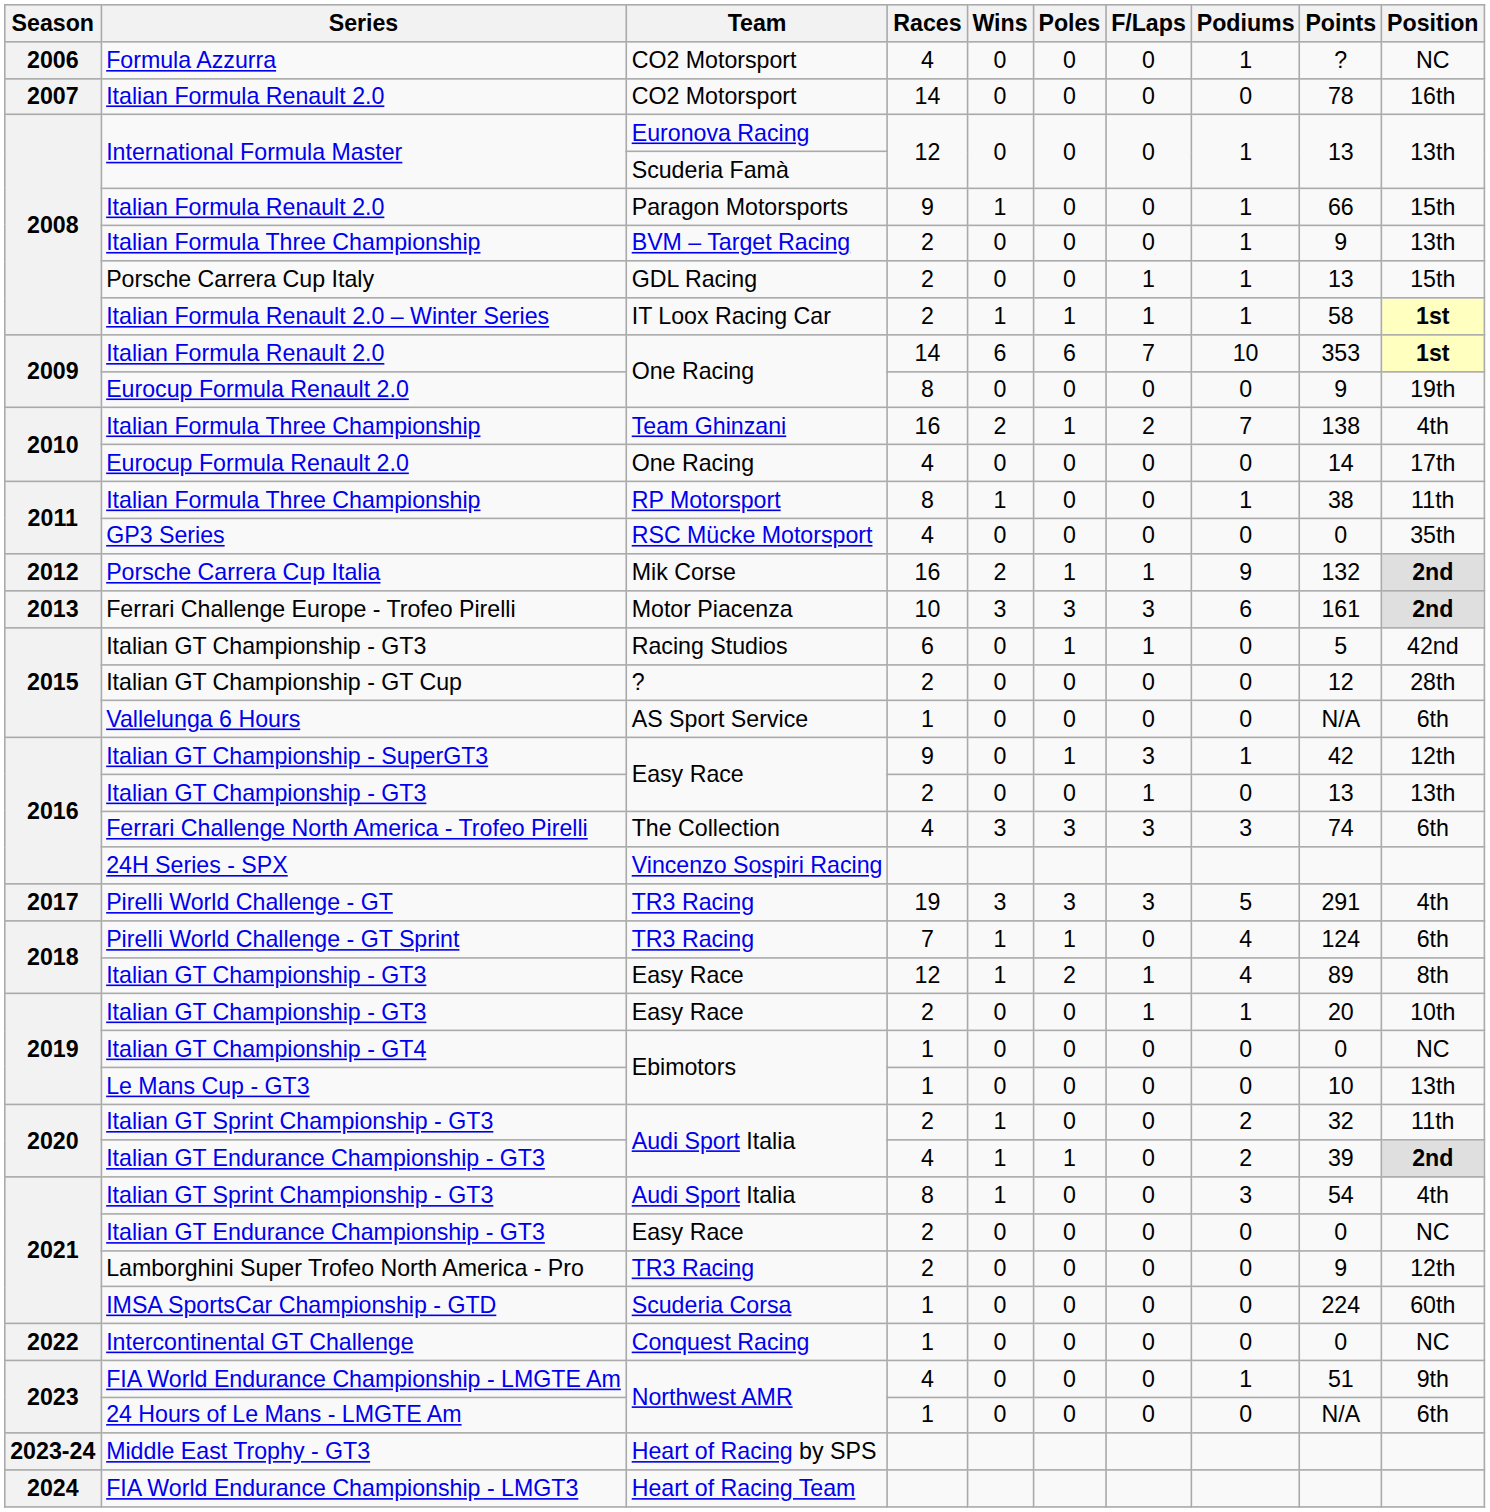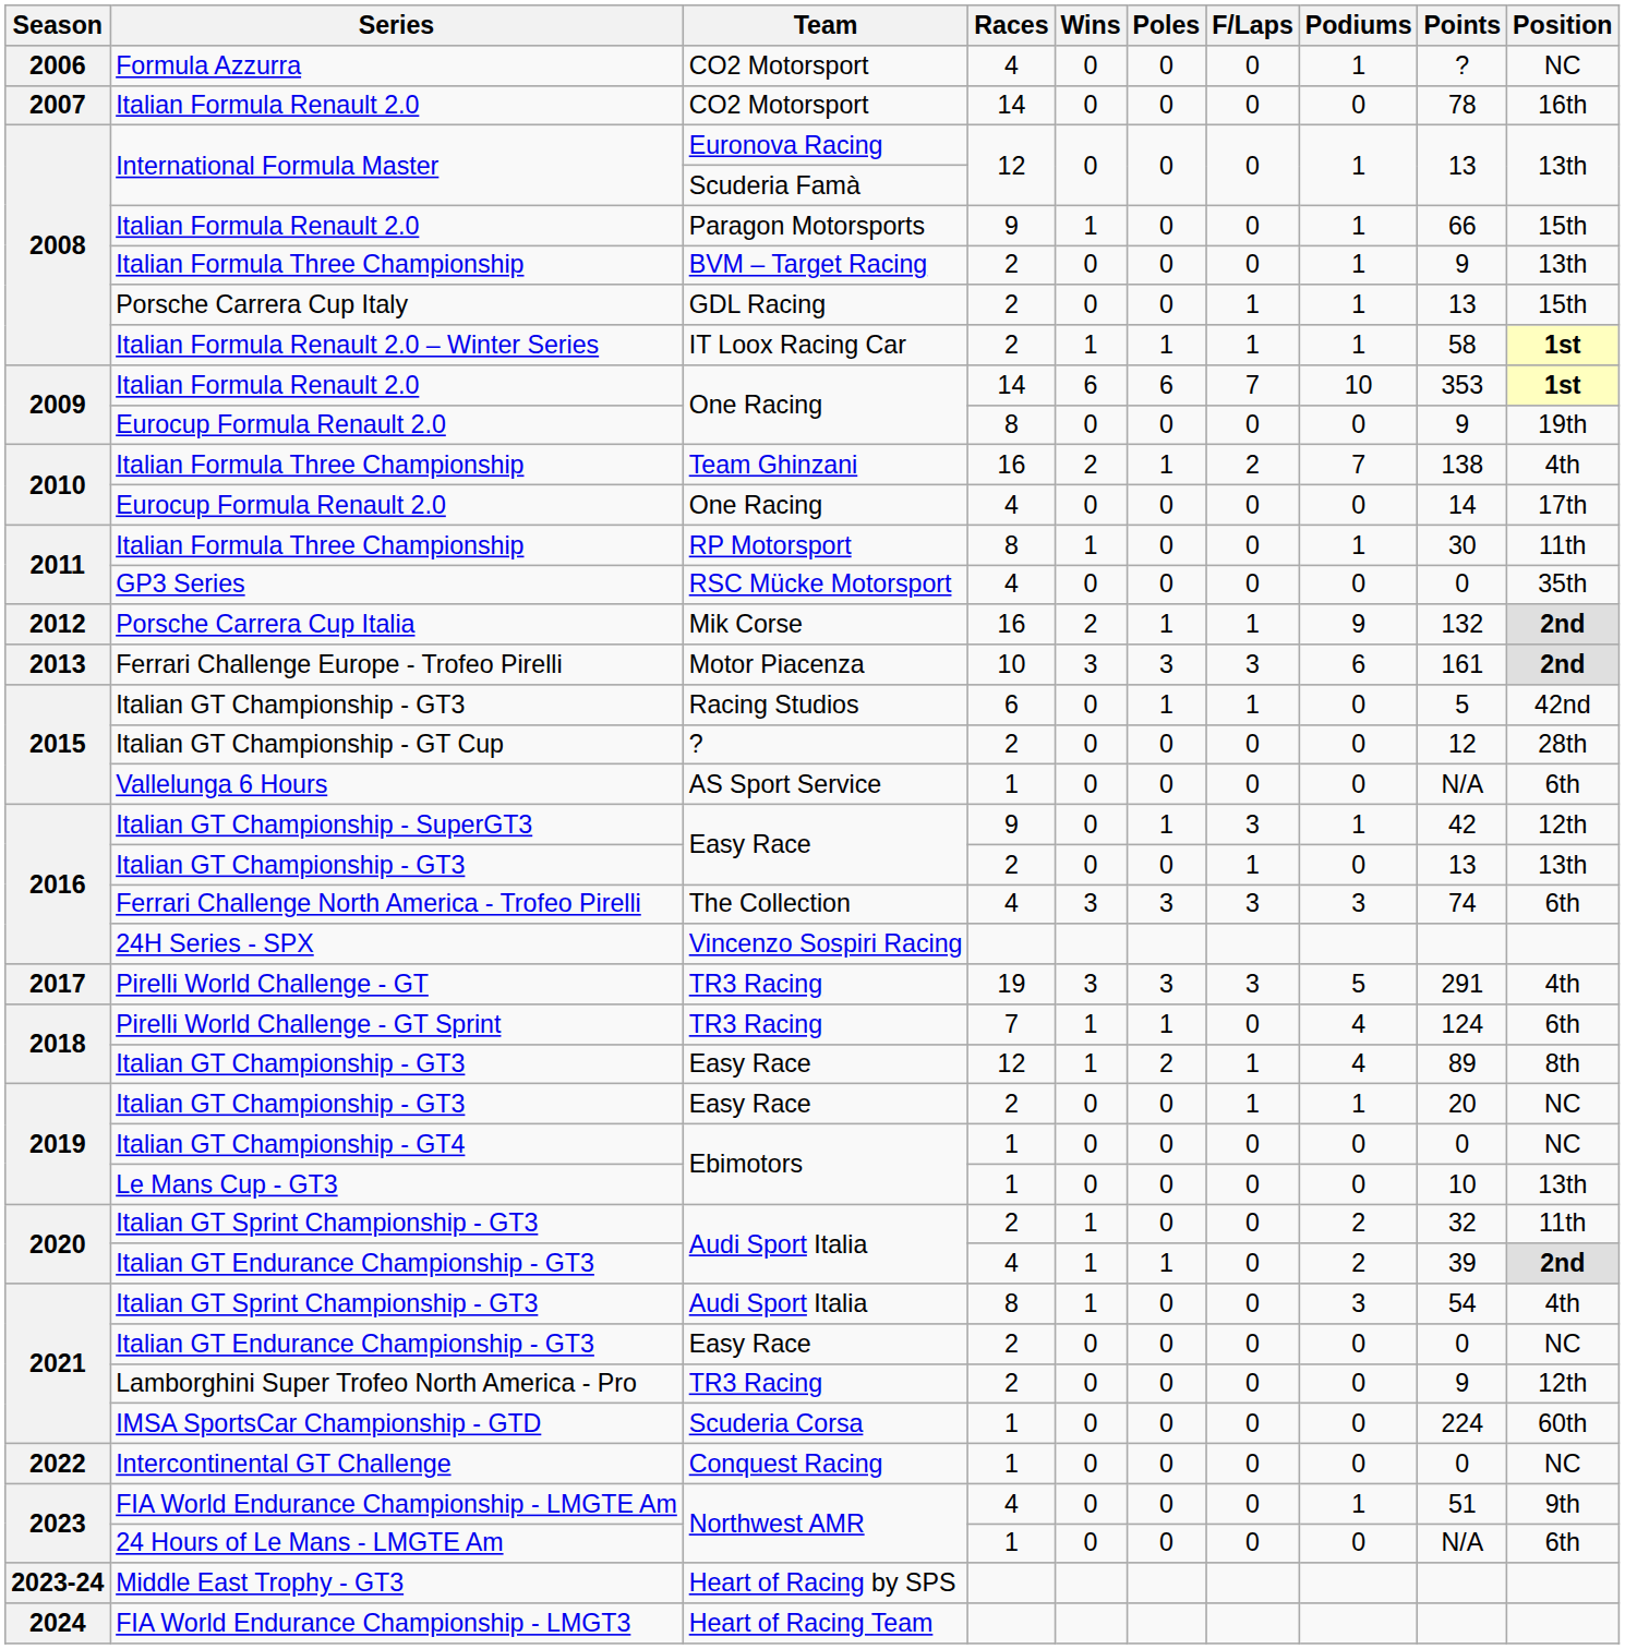 <table class="wikitable" style="font-size: 90%; text-align:center">
 <tr>
 <th>Season</th>
 <th>Series</th>
 <th>Team</th>
 <th>Races</th>
 <th>Wins</th>
 <th>Poles</th>
 <th>F/Laps</th>
 <th>Podiums</th>
 <th>Points</th>
 <th>Position</th>
 </tr>
 <tr>
 <th>2006</th>
 <td align=left><a href='#'>Formula Azzurra</a></td>
 <td align="left">CO2 Motorsport</td>
 <td>4</td>
 <td>0</td>
 <td>0</td>
 <td>0</td>
 <td>1</td>
 <td>?</td>
 <td>NC</td>
 </tr>
 <tr>
 <th>2007</th>
 <td align=left><a href='#'>Italian Formula Renault 2.0</a></td>
 <td align=left>CO2 Motorsport</td>
 <td>14</td>
 <td>0</td>
 <td>0</td>
 <td>0</td>
 <td>0</td>
 <td>78</td>
 <td>16th</td>
 </tr>
 <tr>
 <th rowspan=6>2008</th>
 <td align=left rowspan=2><a href='#'>International Formula Master</a></td>
 <td align=left><a href='#'>Euronova Racing</a></td>
 <td rowspan=2>12</td>
 <td rowspan=2>0</td>
 <td rowspan=2>0</td>
 <td rowspan=2>0</td>
 <td rowspan=2>1</td>
 <td rowspan=2>13</td>
 <td rowspan=2>13th</td>
 </tr>
 <tr>
 <td align=left>Scuderia Famà</td>
 </tr>
 <tr>
 <td align=left><a href='#'>Italian Formula Renault 2.0</a></td>
 <td align=left>Paragon Motorsports</td>
 <td>9</td>
 <td>1</td>
 <td>0</td>
 <td>0</td>
 <td>1</td>
 <td>66</td>
 <td>15th</td>
 </tr>
 <tr>
 <td align=left><a href='#'>Italian Formula Three Championship</a></td>
 <td align=left><a href='#'>BVM – Target Racing</a></td>
 <td>2</td>
 <td>0</td>
 <td>0</td>
 <td>0</td>
 <td>1</td>
 <td>9</td>
 <td>13th</td>
 </tr>
 <tr>
 <td align=left>Porsche Carrera Cup Italy</td>
 <td align=left>GDL Racing</td>
 <td>2</td>
 <td>0</td>
 <td>0</td>
 <td>1</td>
 <td>1</td>
 <td>13</td>
 <td>15th</td>
 </tr>
 <tr>
 <td align=left><a href='#'>Italian Formula Renault 2.0 – Winter Series</a></td>
 <td align=left>IT Loox Racing Car</td>
 <td>2</td>
 <td>1</td>
 <td>1</td>
 <td>1</td>
 <td>1</td>
 <td>58</td>
 <td align="center" style="background:#FFFFBF;"><strong>1st</strong></td>
 </tr>
 <tr>
 <th rowspan=2>2009</th>
 <td align=left><a href='#'>Italian Formula Renault 2.0</a></td>
 <td rowspan=2 align=left>One Racing</td>
 <td>14</td>
 <td>6</td>
 <td>6</td>
 <td>7</td>
 <td>10</td>
 <td>353</td>
 <td align="center" style="background:#FFFFBF;"><strong>1st</strong></td>
 </tr>
 <tr>
 <td align=left><a href='#'>Eurocup Formula Renault 2.0</a></td>
 <td>8</td>
 <td>0</td>
 <td>0</td>
 <td>0</td>
 <td>0</td>
 <td>9</td>
 <td>19th</td>
 </tr>
 <tr>
 <th rowspan=2>2010</th>
 <td align=left><a href='#'>Italian Formula Three Championship</a></td>
 <td align=left><a href='#'>Team Ghinzani</a></td>
 <td>16</td>
 <td>2</td>
 <td>1</td>
 <td>2</td>
 <td>7</td>
 <td>138</td>
 <td>4th</td>
 </tr>
 <tr>
 <td align=left><a href='#'>Eurocup Formula Renault 2.0</a></td>
 <td align=left>One Racing</td>
 <td>4</td>
 <td>0</td>
 <td>0</td>
 <td>0</td>
 <td>0</td>
 <td>14</td>
 <td>17th</td>
 </tr>
 <tr>
 <th rowspan=2>2011</th>
 <td align=left><a href='#'>Italian Formula Three Championship</a></td>
 <td align=left><a href='#'>RP Motorsport</a></td>
 <td>8</td>
 <td>1</td>
 <td>0</td>
 <td>0</td>
 <td>1</td>
-<td>38</td>
+<td>30</td>
 <td>11th</td>
 </tr>
 <tr>
 <td align=left><a href='#'>GP3 Series</a></td>
 <td align=left><a href='#'>RSC Mücke Motorsport</a></td>
 <td>4</td>
 <td>0</td>
 <td>0</td>
 <td>0</td>
 <td>0</td>
 <td>0</td>
 <td>35th</td>
 </tr>
 <tr>
 <th>2012</th>
 <td align=left><a href='#'>Porsche Carrera Cup Italia</a></td>
 <td align=left>Mik Corse</td>
 <td>16</td>
 <td>2</td>
 <td>1</td>
 <td>1</td>
 <td>9</td>
 <td>132</td>
 <td style="background:#DFDFDF;"><strong>2nd</strong></td>
 </tr>
 <tr>
 <th>2013</th>
 <td align=left>Ferrari Challenge Europe - Trofeo Pirelli</td>
 <td align=left>Motor Piacenza</td>
 <td>10</td>
 <td>3</td>
 <td>3</td>
 <td>3</td>
 <td>6</td>
 <td>161</td>
 <td style="background:#DFDFDF;"><strong>2nd</strong></td>
 </tr>
 <tr>
 <th rowspan="3">2015</th>
 <td align=left>Italian GT Championship - GT3</td>
 <td align=left>Racing Studios</td>
 <td>6</td>
 <td>0</td>
 <td>1</td>
 <td>1</td>
 <td>0</td>
 <td>5</td>
 <td>42nd</td>
 </tr>
 <tr>
 <td align=left>Italian GT Championship - GT Cup</td>
 <td align=left>?</td>
 <td>2</td>
 <td>0</td>
 <td>0</td>
 <td>0</td>
 <td>0</td>
 <td>12</td>
 <td>28th</td>
 </tr>
 <tr>
 <td align=left><a href='#'>Vallelunga 6 Hours</a></td>
 <td align=left>AS Sport Service</td>
 <td>1</td>
 <td>0</td>
 <td>0</td>
 <td>0</td>
 <td>0</td>
 <td>N/A</td>
 <td>6th</td>
 </tr>
 <tr>
 <th rowspan="4">2016</th>
 <td align=left><a href='#'>Italian GT Championship - SuperGT3</a></td>
 <td align=left rowspan=2>Easy Race</td>
 <td>9</td>
 <td>0</td>
 <td>1</td>
 <td>3</td>
 <td>1</td>
 <td>42</td>
 <td>12th</td>
 </tr>
 <tr>
 <td align=left><a href='#'>Italian GT Championship - GT3</a></td>
 <td>2</td>
 <td>0</td>
 <td>0</td>
 <td>1</td>
 <td>0</td>
 <td>13</td>
 <td>13th</td>
 </tr>
 <tr>
 <td align=left><a href='#'>Ferrari Challenge North America - Trofeo Pirelli</a></td>
 <td align=left>The Collection</td>
 <td>4</td>
 <td>3</td>
 <td>3</td>
 <td>3</td>
 <td>3</td>
 <td>74</td>
 <td>6th</td>
 </tr>
 <tr>
 <td align=left><a href='#'>24H Series - SPX</a></td>
 <td align=left><a href='#'>Vincenzo Sospiri Racing</a></td>
 <td></td>
 <td></td>
 <td></td>
 <td></td>
 <td></td>
 <td></td>
 <td></td>
 </tr>
 <tr>
 <th>2017</th>
 <td align=left><a href='#'>Pirelli World Challenge - GT</a></td>
 <td align="left"><a href='#'>TR3 Racing</a></td>
 <td>19</td>
 <td>3</td>
 <td>3</td>
 <td>3</td>
 <td>5</td>
 <td>291</td>
 <td>4th</td>
 </tr>
 <tr>
 <th rowspan="2">2018</th>
 <td align=left><a href='#'>Pirelli World Challenge - GT Sprint</a></td>
 <td align=left><a href='#'>TR3 Racing</a></td>
 <td>7</td>
 <td>1</td>
 <td>1</td>
 <td>0</td>
 <td>4</td>
 <td>124</td>
 <td>6th</td>
 </tr>
 <tr>
 <td align=left><a href='#'>Italian GT Championship - GT3</a></td>
 <td align="left">Easy Race</td>
 <td>12</td>
 <td>1</td>
 <td>2</td>
 <td>1</td>
 <td>4</td>
 <td>89</td>
 <td>8th</td>
 </tr>
 <tr>
 <th rowspan="3">2019</th>
 <td align=left><a href='#'>Italian GT Championship - GT3</a></td>
 <td align=left>Easy Race</td>
 <td>2</td>
 <td>0</td>
 <td>0</td>
 <td>1</td>
 <td>1</td>
 <td>20</td>
-<td>10th</td>
+<td>NC</td>
 </tr>
 <tr>
 <td align=left><a href='#'>Italian GT Championship - GT4</a></td>
 <td align=left rowspan=2>Ebimotors</td>
 <td>1</td>
 <td>0</td>
 <td>0</td>
 <td>0</td>
 <td>0</td>
 <td>0</td>
 <td>NC</td>
 </tr>
 <tr>
 <td align=left><a href='#'>Le Mans Cup - GT3</a></td>
 <td>1</td>
 <td>0</td>
 <td>0</td>
 <td>0</td>
 <td>0</td>
 <td>10</td>
 <td>13th</td>
 </tr>
 <tr>
 <th rowspan="2">2020</th>
 <td align=left><a href='#'>Italian GT Sprint Championship - GT3</a></td>
 <td rowspan="2" align="left"><a href='#'>Audi Sport</a> Italia</td>
 <td>2</td>
 <td>1</td>
 <td>0</td>
 <td>0</td>
 <td>2</td>
 <td>32</td>
 <td>11th</td>
 </tr>
 <tr>
 <td align=left><a href='#'>Italian GT Endurance Championship - GT3</a></td>
 <td>4</td>
 <td>1</td>
 <td>1</td>
 <td>0</td>
 <td>2</td>
 <td>39</td>
 <td style="background:#DFDFDF;"><strong>2nd</strong></td>
 </tr>
 <tr>
 <th rowspan="4">2021</th>
 <td align=left><a href='#'>Italian GT Sprint Championship - GT3</a></td>
 <td align=left><a href='#'>Audi Sport</a> Italia</td>
 <td>8</td>
 <td>1</td>
 <td>0</td>
 <td>0</td>
 <td>3</td>
 <td>54</td>
 <td>4th</td>
 </tr>
 <tr>
 <td align=left><a href='#'>Italian GT Endurance Championship - GT3</a></td>
 <td align=left>Easy Race</td>
 <td>2</td>
 <td>0</td>
 <td>0</td>
 <td>0</td>
 <td>0</td>
 <td>0</td>
 <td>NC</td>
 </tr>
 <tr>
 <td align=left>Lamborghini Super Trofeo North America - Pro</td>
 <td align=left><a href='#'>TR3 Racing</a></td>
 <td>2</td>
 <td>0</td>
 <td>0</td>
 <td>0</td>
 <td>0</td>
 <td>9</td>
 <td>12th</td>
 </tr>
 <tr>
 <td align=left><a href='#'>IMSA SportsCar Championship - GTD</a></td>
 <td align=left><a href='#'>Scuderia Corsa</a></td>
 <td>1</td>
 <td>0</td>
 <td>0</td>
 <td>0</td>
 <td>0</td>
 <td>224</td>
 <td>60th</td>
 </tr>
 <tr>
 <th>2022</th>
 <td align=left><a href='#'>Intercontinental GT Challenge</a></td>
 <td align=left><a href='#'>Conquest Racing</a></td>
 <td>1</td>
 <td>0</td>
 <td>0</td>
 <td>0</td>
 <td>0</td>
 <td>0</td>
 <td>NC</td>
 </tr>
 <tr>
 <th rowspan="2">2023</th>
 <td align=left><a href='#'>FIA World Endurance Championship - LMGTE Am</a></td>
 <td rowspan="2" align="left"><a href='#'>Northwest AMR</a></td>
 <td>4</td>
 <td>0</td>
 <td>0</td>
 <td>0</td>
 <td>1</td>
 <td>51</td>
 <td>9th</td>
 </tr>
 <tr>
 <td align=left><a href='#'>24 Hours of Le Mans - LMGTE Am</a></td>
 <td>1</td>
 <td>0</td>
 <td>0</td>
 <td>0</td>
 <td>0</td>
 <td>N/A</td>
 <td>6th</td>
 </tr>
 <tr>
 <th>2023-24</th>
 <td align=left><a href='#'>Middle East Trophy - GT3</a></td>
 <td align=left><a href='#'>Heart of Racing</a> by SPS</td>
 <td></td>
 <td></td>
 <td></td>
 <td></td>
 <td></td>
 <td></td>
 <td></td>
 </tr>
 <tr>
 <th>2024</th>
 <td align=left><a href='#'>FIA World Endurance Championship - LMGT3</a></td>
 <td align=left><a href='#'>Heart of Racing Team</a></td>
 <td></td>
 <td></td>
 <td></td>
 <td></td>
 <td></td>
 <td></td>
 <td></td>
 </tr>
 </table>
